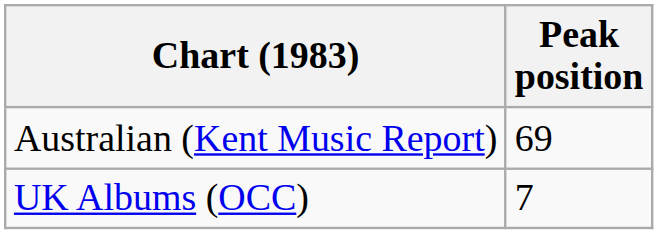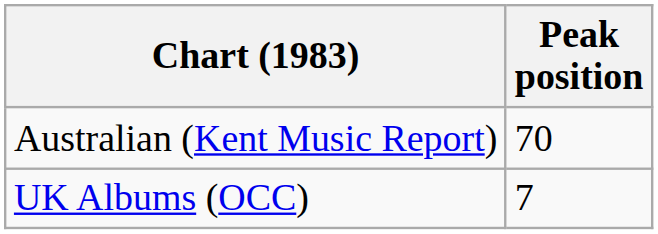 <table class="wikitable sortable plainrowheaders">
 <tr>
 <th scope="col">Chart (1983)</th>
 <th scope="col">Peak<br>position</th>
 </tr>
 <tr>
 <td>Australian (<a href='#'>Kent Music Report</a>)</td>
-<td>69</td>
+<td>70</td>
 </tr>
 <tr>
 <td><a href='#'>UK Albums</a> (<a href='#'>OCC</a>)</td>
 <td>7</td>
 </tr>
 </table>
